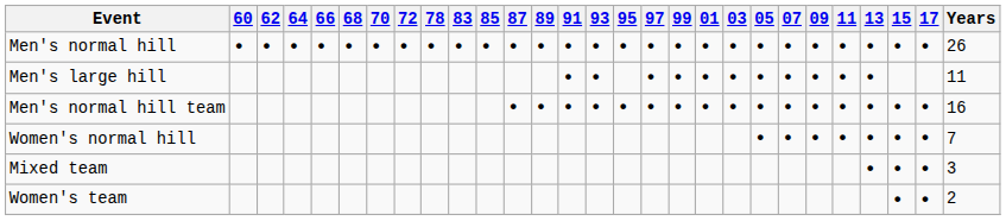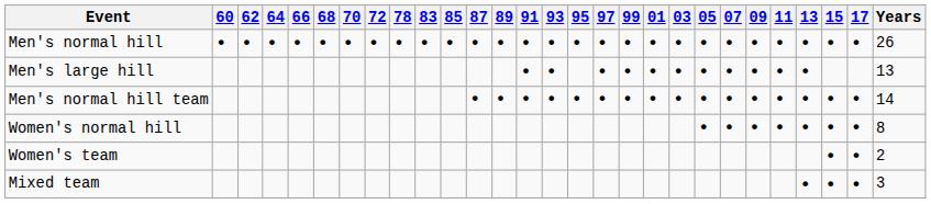 <table class="wikitable">
 <tr>
 <th>Event</th>
 <th><a href='#'>60</a></th>
 <th><a href='#'>62</a></th>
 <th><a href='#'>64</a></th>
 <th><a href='#'>66</a></th>
 <th><a href='#'>68</a></th>
 <th><a href='#'>70</a></th>
 <th><a href='#'>72</a></th>
 <th><a href='#'>78</a></th>
 <th><a href='#'>83</a></th>
 <th><a href='#'>85</a></th>
 <th><a href='#'>87</a></th>
 <th><a href='#'>89</a></th>
 <th><a href='#'>91</a></th>
 <th><a href='#'>93</a></th>
 <th><a href='#'>95</a></th>
 <th><a href='#'>97</a></th>
 <th><a href='#'>99</a></th>
 <th><a href='#'>01</a></th>
 <th><a href='#'>03</a></th>
 <th><a href='#'>05</a></th>
 <th><a href='#'>07</a></th>
 <th><a href='#'>09</a></th>
 <th><a href='#'>11</a></th>
 <th><a href='#'>13</a></th>
 <th><a href='#'>15</a></th>
 <th><a href='#'>17</a></th>
 <th>Years</th>
 </tr>
 <tr>
 <td align=left>Men's normal hill</td>
 <td><big><strong>•</strong></big></td>
 <td><big><strong>•</strong></big></td>
 <td><big><strong>•</strong></big></td>
 <td><big><strong>•</strong></big></td>
 <td><big><strong>•</strong></big></td>
 <td><big><strong>•</strong></big></td>
 <td><big><strong>•</strong></big></td>
 <td><big><strong>•</strong></big></td>
 <td><big><strong>•</strong></big></td>
 <td><big><strong>•</strong></big></td>
 <td><big><strong>•</strong></big></td>
 <td><big><strong>•</strong></big></td>
 <td><big><strong>•</strong></big></td>
 <td><big><strong>•</strong></big></td>
 <td><big><strong>•</strong></big></td>
 <td><big><strong>•</strong></big></td>
 <td><big><strong>•</strong></big></td>
 <td><big><strong>•</strong></big></td>
 <td><big><strong>•</strong></big></td>
 <td><big><strong>•</strong></big></td>
 <td><big><strong>•</strong></big></td>
 <td><big><strong>•</strong></big></td>
 <td><big><strong>•</strong></big></td>
 <td><big><strong>•</strong></big></td>
 <td><big><strong>•</strong></big></td>
 <td><big><strong>•</strong></big></td>
 <td>26</td>
 </tr>
 <tr>
 <td align=left>Men's large hill</td>
 <td></td>
 <td></td>
 <td></td>
 <td></td>
 <td></td>
 <td></td>
 <td></td>
 <td></td>
 <td></td>
 <td></td>
 <td></td>
 <td></td>
 <td><big><strong>•</strong></big></td>
 <td><big><strong>•</strong></big></td>
 <td></td>
 <td><big><strong>•</strong></big></td>
 <td><big><strong>•</strong></big></td>
 <td><big><strong>•</strong></big></td>
 <td><big><strong>•</strong></big></td>
 <td><big><strong>•</strong></big ></td>
 <td><big><strong>•</strong></big></td>
 <td><big><strong>•</strong></big></td>
 <td><big><strong>•</strong></big></td>
 <td><big><strong>•</strong></big></td>
 <td></td>
 <td></td>
-<td>11</td>
+<td>13</td>
 </tr>
 <tr>
 <td align=left>Men's normal hill team</td>
 <td></td>
 <td></td>
 <td></td>
 <td></td>
 <td></td>
 <td></td>
 <td></td>
 <td></td>
 <td></td>
 <td></td>
 <td><big><strong>•</strong></big></td>
 <td><big><strong>•</strong></big></td>
 <td><big><strong>•</strong></big></td>
 <td><big><strong>•</strong></big></td>
 <td><big><strong>•</strong></big></td>
 <td><big><strong>•</strong></big></td>
 <td><big><strong>•</strong></big></td>
 <td><big><strong>•</strong></big></td>
 <td><big><strong>•</strong></big></td>
 <td><big><strong>•</strong></big ></td>
 <td><big><strong>•</strong></big></td>
 <td><big><strong>•</strong></big></td>
 <td><big><strong>•</strong></big></td>
 <td><big><strong>•</strong></big></td>
 <td><big><strong>•</strong></big></td>
 <td><big><strong>•</strong></big></td>
-<td>16</td>
+<td>14</td>
 </tr>
 <tr>
 <td align=left>Women's normal hill</td>
 <td></td>
 <td></td>
 <td></td>
 <td></td>
 <td></td>
 <td></td>
 <td></td>
 <td></td>
 <td></td>
 <td></td>
 <td></td>
 <td></td>
 <td></td>
 <td></td>
 <td></td>
 <td></td>
 <td></td>
 <td></td>
 <td></td>
 <td><big><strong>•</strong></big></td>
 <td><big><strong>•</strong></big></td>
 <td><big><strong>•</strong></big></td>
 <td><big><strong>•</strong></big></td>
 <td><big><strong>•</strong></big></td>
 <td><big><strong>•</strong></big></td>
 <td><big><strong>•</strong></big></td>
-<td>7</td>
+<td>8</td>
+</tr>
+<tr>
+<td align=left>Women's team</td>
+<td></td>
+<td></td>
+<td></td>
+<td></td>
+<td></td>
+<td></td>
+<td></td>
+<td></td>
+<td></td>
+<td></td>
+<td></td>
+<td></td>
+<td></td>
+<td></td>
+<td></td>
+<td></td>
+<td></td>
+<td></td>
+<td></td>
+<td></td>
+<td></td>
+<td></td>
+<td></td>
+<td></td>
+<td><big><strong>•</strong></big></td>
+<td><big><strong>•</strong></big></td>
+<td>2</td>
 </tr>
 <tr>
 <td align=left>Mixed team</td>
 <td></td>
 <td></td>
 <td></td>
 <td></td>
 <td></td>
 <td></td>
 <td></td>
 <td></td>
 <td></td>
 <td></td>
 <td></td>
 <td></td>
 <td></td>
 <td></td>
 <td></td>
 <td></td>
 <td></td>
 <td></td>
 <td></td>
 <td></td>
 <td></td>
 <td></td>
 <td></td>
 <td><big><strong>•</strong></big></td>
 <td><big><strong>•</strong></big></td>
 <td><big><strong>•</strong></big></td>
 <td>3</td>
 </tr>
 <tr>
-<td align=left>Women's team</td>
-<td></td>
-<td></td>
-<td></td>
-<td></td>
-<td></td>
-<td></td>
-<td></td>
-<td></td>
-<td></td>
-<td></td>
-<td></td>
-<td></td>
-<td></td>
-<td></td>
-<td></td>
-<td></td>
-<td></td>
-<td></td>
-<td></td>
-<td></td>
-<td></td>
-<td></td>
-<td></td>
-<td></td>
-<td><big><strong>•</strong></big></td>
-<td><big><strong>•</strong></big></td>
-<td>2</td>
-</tr>
-<tr>
 </tr>
 </table>
